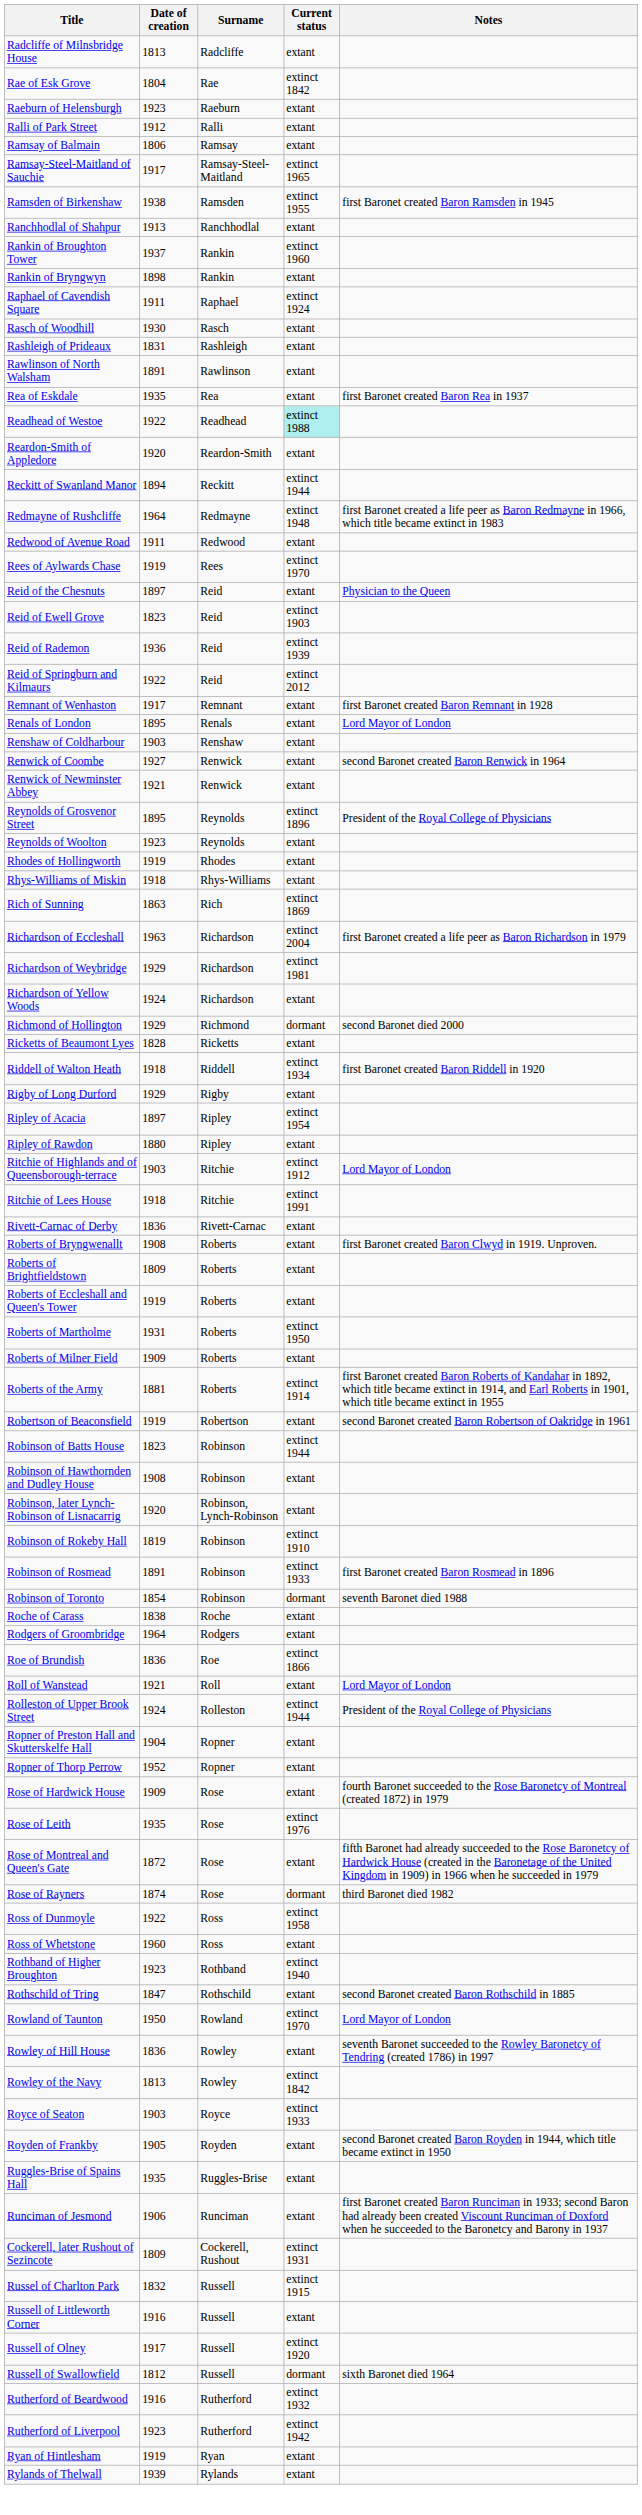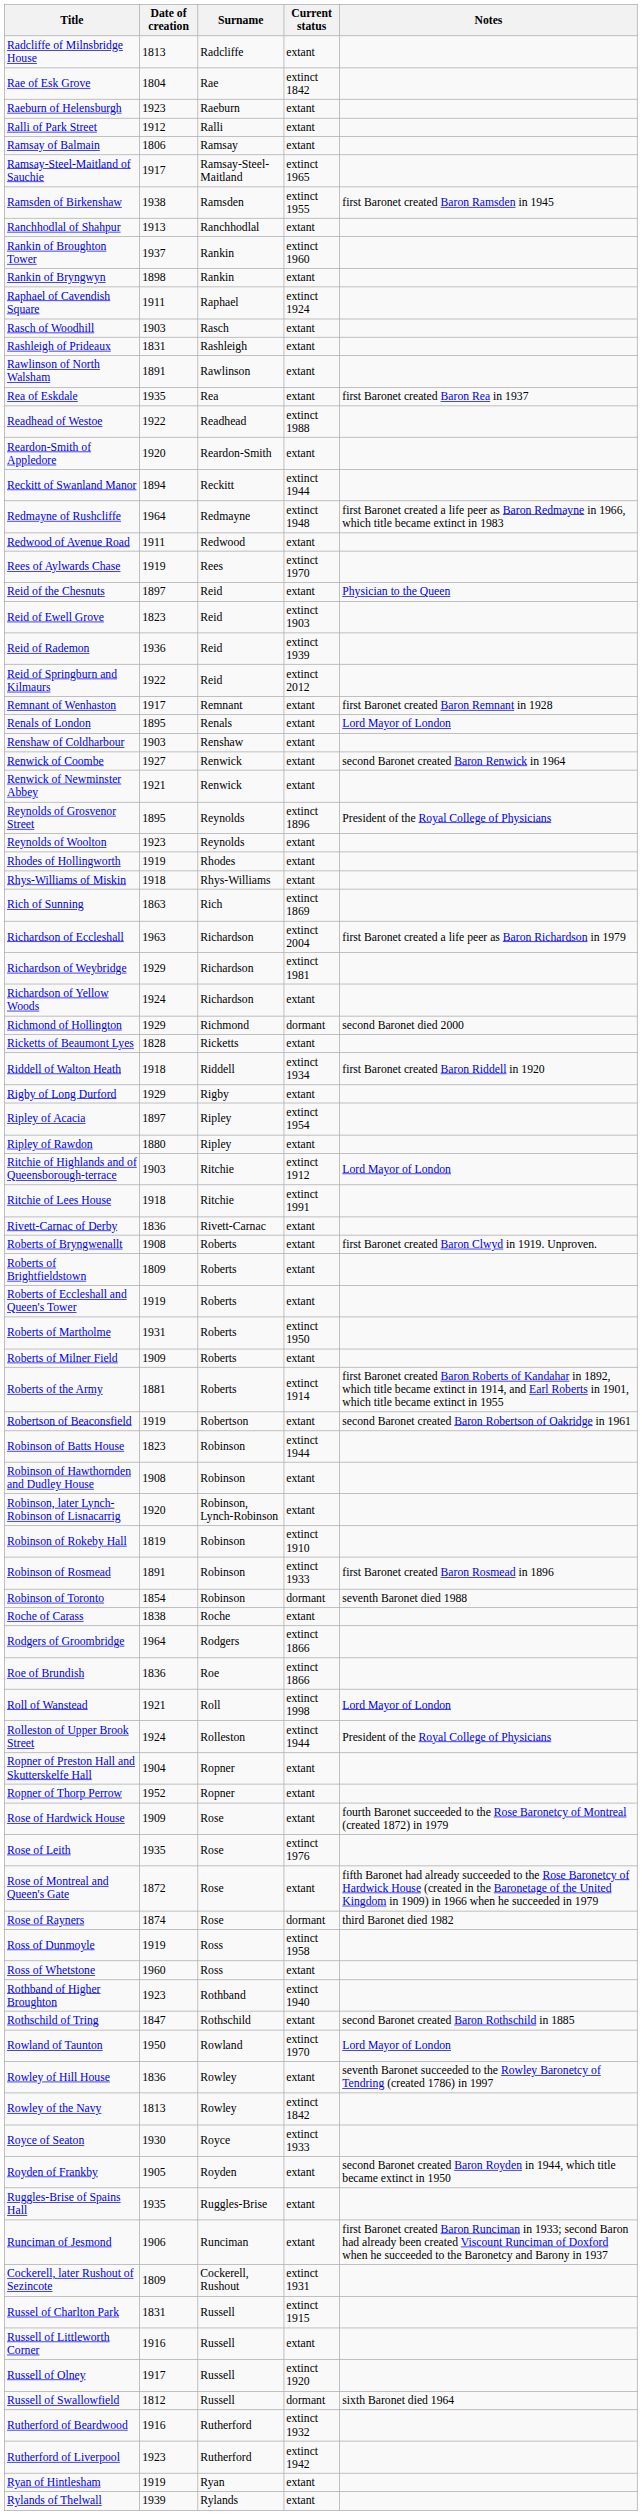 <table class="wikitable">
 <tr>
 <th>Title</th>
 <th>Date of creation</th>
 <th>Surname</th>
 <th>Current status</th>
 <th>Notes</th>
 </tr>
 <tr>
 <td><a href='#'>Radcliffe of Milnsbridge House</a></td>
 <td>1813</td>
 <td>Radcliffe</td>
 <td>extant</td>
 <td></td>
 </tr>
 <tr>
 <td><a href='#'>Rae of Esk Grove</a></td>
 <td>1804</td>
 <td>Rae</td>
 <td>extinct 1842</td>
 <td></td>
 </tr>
 <tr>
 <td><a href='#'>Raeburn of Helensburgh</a></td>
 <td>1923</td>
 <td>Raeburn</td>
 <td>extant</td>
 <td></td>
 </tr>
 <tr>
 <td><a href='#'>Ralli of Park Street</a></td>
 <td>1912</td>
 <td>Ralli</td>
 <td>extant</td>
 <td></td>
 </tr>
 <tr>
 <td><a href='#'>Ramsay of Balmain</a></td>
 <td>1806</td>
 <td>Ramsay</td>
 <td>extant</td>
 <td></td>
 </tr>
 <tr>
 <td><a href='#'>Ramsay-Steel-Maitland of Sauchie</a></td>
 <td>1917</td>
 <td>Ramsay-Steel-Maitland</td>
 <td>extinct 1965</td>
 <td></td>
 </tr>
 <tr>
 <td><a href='#'>Ramsden of Birkenshaw</a></td>
 <td>1938</td>
 <td>Ramsden</td>
 <td>extinct 1955</td>
 <td>first Baronet created <a href='#'>Baron Ramsden</a> in 1945</td>
 </tr>
 <tr>
 <td><a href='#'>Ranchhodlal of Shahpur</a></td>
 <td>1913</td>
 <td>Ranchhodlal</td>
 <td>extant</td>
 <td></td>
 </tr>
 <tr>
 <td><a href='#'>Rankin of Broughton Tower</a></td>
 <td>1937</td>
 <td>Rankin</td>
 <td>extinct 1960</td>
 <td></td>
 </tr>
 <tr>
 <td><a href='#'>Rankin of Bryngwyn</a></td>
 <td>1898</td>
 <td>Rankin</td>
 <td>extant</td>
 <td></td>
 </tr>
 <tr>
 <td><a href='#'>Raphael of Cavendish Square</a></td>
 <td>1911</td>
 <td>Raphael</td>
 <td>extinct 1924</td>
 <td></td>
 </tr>
 <tr>
 <td><a href='#'>Rasch of Woodhill</a></td>
-<td>1930</td>
+<td>1903</td>
 <td>Rasch</td>
 <td>extant</td>
 <td></td>
 </tr>
 <tr>
 <td><a href='#'>Rashleigh of Prideaux</a></td>
 <td>1831</td>
 <td>Rashleigh</td>
 <td>extant</td>
 <td></td>
 </tr>
 <tr>
 <td><a href='#'>Rawlinson of North Walsham</a></td>
 <td>1891</td>
 <td>Rawlinson</td>
 <td>extant</td>
 <td></td>
 </tr>
 <tr>
 <td><a href='#'>Rea of Eskdale</a></td>
 <td>1935</td>
 <td>Rea</td>
 <td>extant</td>
 <td>first Baronet created <a href='#'>Baron Rea</a> in 1937</td>
 </tr>
 <tr>
 <td><a href='#'>Readhead of Westoe</a></td>
 <td>1922</td>
 <td>Readhead</td>
-<td style="background: paleturquoise;">extinct 1988</td>
+<td>extinct 1988</td>
 <td></td>
 </tr>
 <tr>
 <td><a href='#'>Reardon-Smith of Appledore</a></td>
 <td>1920</td>
 <td>Reardon-Smith</td>
 <td>extant</td>
 <td></td>
 </tr>
 <tr>
 <td><a href='#'>Reckitt of Swanland Manor</a></td>
 <td>1894</td>
 <td>Reckitt</td>
 <td>extinct 1944</td>
 <td></td>
 </tr>
 <tr>
 <td><a href='#'>Redmayne of Rushcliffe</a></td>
 <td>1964</td>
 <td>Redmayne</td>
 <td>extinct 1948</td>
 <td>first Baronet created a life peer as <a href='#'>Baron Redmayne</a> in 1966, which title became extinct in 1983</td>
 </tr>
 <tr>
 <td><a href='#'>Redwood of Avenue Road</a></td>
 <td>1911</td>
 <td>Redwood</td>
 <td>extant</td>
 <td></td>
 </tr>
 <tr>
 <td><a href='#'>Rees of Aylwards Chase</a></td>
 <td>1919</td>
 <td>Rees</td>
 <td>extinct 1970</td>
 <td></td>
 </tr>
 <tr>
 <td><a href='#'>Reid of the Chesnuts</a></td>
 <td>1897</td>
 <td>Reid</td>
 <td>extant</td>
 <td><a href='#'>Physician to the Queen</a></td>
 </tr>
 <tr>
 <td><a href='#'>Reid of Ewell Grove</a></td>
 <td>1823</td>
 <td>Reid</td>
 <td>extinct 1903</td>
 <td></td>
 </tr>
 <tr>
 <td><a href='#'>Reid of Rademon</a></td>
 <td>1936</td>
 <td>Reid</td>
 <td>extinct 1939</td>
 <td></td>
 </tr>
 <tr>
 <td><a href='#'>Reid of Springburn and Kilmaurs</a></td>
 <td>1922</td>
 <td>Reid</td>
 <td>extinct 2012</td>
 <td></td>
 </tr>
 <tr>
 <td><a href='#'>Remnant of Wenhaston</a></td>
 <td>1917</td>
 <td>Remnant</td>
 <td>extant</td>
 <td>first Baronet created <a href='#'>Baron Remnant</a> in 1928</td>
 </tr>
 <tr>
 <td><a href='#'>Renals of London</a></td>
 <td>1895</td>
 <td>Renals</td>
 <td>extant</td>
 <td><a href='#'>Lord Mayor of London</a></td>
 </tr>
 <tr>
 <td><a href='#'>Renshaw of Coldharbour</a></td>
 <td>1903</td>
 <td>Renshaw</td>
 <td>extant</td>
 <td></td>
 </tr>
 <tr>
 <td><a href='#'>Renwick of Coombe</a></td>
 <td>1927</td>
 <td>Renwick</td>
 <td>extant</td>
 <td>second Baronet created <a href='#'>Baron Renwick</a> in 1964</td>
 </tr>
 <tr>
 <td><a href='#'>Renwick of Newminster Abbey</a></td>
 <td>1921</td>
 <td>Renwick</td>
 <td>extant</td>
 <td></td>
 </tr>
 <tr>
 <td><a href='#'>Reynolds of Grosvenor Street</a></td>
 <td>1895</td>
 <td>Reynolds</td>
 <td>extinct 1896</td>
 <td>President of the <a href='#'>Royal College of Physicians</a></td>
 </tr>
 <tr>
 <td><a href='#'>Reynolds of Woolton</a></td>
 <td>1923</td>
 <td>Reynolds</td>
 <td>extant</td>
 <td></td>
 </tr>
 <tr>
 <td><a href='#'>Rhodes of Hollingworth</a></td>
 <td>1919</td>
 <td>Rhodes</td>
 <td>extant</td>
 <td></td>
 </tr>
 <tr>
 <td><a href='#'>Rhys-Williams of Miskin</a></td>
 <td>1918</td>
 <td>Rhys-Williams</td>
 <td>extant</td>
 <td></td>
 </tr>
 <tr>
 <td><a href='#'>Rich of Sunning</a></td>
 <td>1863</td>
 <td>Rich</td>
 <td>extinct 1869</td>
 <td></td>
 </tr>
 <tr>
 <td><a href='#'>Richardson of Eccleshall</a></td>
 <td>1963</td>
 <td>Richardson</td>
 <td>extinct 2004</td>
 <td>first Baronet created a life peer as <a href='#'>Baron Richardson</a> in 1979</td>
 </tr>
 <tr>
 <td><a href='#'>Richardson of Weybridge</a></td>
 <td>1929</td>
 <td>Richardson</td>
 <td>extinct 1981</td>
 <td></td>
 </tr>
 <tr>
 <td><a href='#'>Richardson of Yellow Woods</a></td>
 <td>1924</td>
 <td>Richardson</td>
 <td>extant</td>
 <td></td>
 </tr>
 <tr>
 <td><a href='#'>Richmond of Hollington</a></td>
 <td>1929</td>
 <td>Richmond</td>
 <td>dormant</td>
 <td>second Baronet died 2000</td>
 </tr>
 <tr>
 <td><a href='#'>Ricketts of Beaumont Lyes</a></td>
 <td>1828</td>
 <td>Ricketts</td>
 <td>extant</td>
 <td></td>
 </tr>
 <tr>
 <td><a href='#'>Riddell of Walton Heath</a></td>
 <td>1918</td>
 <td>Riddell</td>
 <td>extinct 1934</td>
 <td>first Baronet created <a href='#'>Baron Riddell</a> in 1920</td>
 </tr>
 <tr>
 <td><a href='#'>Rigby of Long Durford</a></td>
 <td>1929</td>
 <td>Rigby</td>
 <td>extant</td>
 <td></td>
 </tr>
 <tr>
 <td><a href='#'>Ripley of Acacia</a></td>
 <td>1897</td>
 <td>Ripley</td>
 <td>extinct 1954</td>
 <td></td>
 </tr>
 <tr>
 <td><a href='#'>Ripley of Rawdon</a></td>
 <td>1880</td>
 <td>Ripley</td>
 <td>extant</td>
 <td></td>
 </tr>
 <tr>
 <td><a href='#'>Ritchie of Highlands and of Queensborough-terrace</a></td>
 <td>1903</td>
 <td>Ritchie</td>
 <td>extinct 1912</td>
 <td><a href='#'>Lord Mayor of London</a></td>
 </tr>
 <tr>
 <td><a href='#'>Ritchie of Lees House</a></td>
 <td>1918</td>
 <td>Ritchie</td>
 <td>extinct 1991</td>
 <td></td>
 </tr>
 <tr>
 <td><a href='#'>Rivett-Carnac of Derby</a></td>
 <td>1836</td>
 <td>Rivett-Carnac</td>
 <td>extant</td>
 <td></td>
 </tr>
 <tr>
 <td><a href='#'>Roberts of Bryngwenallt</a></td>
 <td>1908</td>
 <td>Roberts</td>
 <td>extant</td>
 <td>first Baronet created <a href='#'>Baron Clwyd</a> in 1919. Unproven.</td>
 </tr>
 <tr>
 <td><a href='#'>Roberts of Brightfieldstown</a></td>
 <td>1809</td>
 <td>Roberts</td>
 <td>extant</td>
 <td></td>
 </tr>
 <tr>
 <td><a href='#'>Roberts of Eccleshall and Queen's Tower</a></td>
 <td>1919</td>
 <td>Roberts</td>
 <td>extant</td>
 <td></td>
 </tr>
 <tr>
 <td><a href='#'>Roberts of Martholme</a></td>
 <td>1931</td>
 <td>Roberts</td>
 <td>extinct 1950</td>
 <td></td>
 </tr>
 <tr>
 <td><a href='#'>Roberts of Milner Field</a></td>
 <td>1909</td>
 <td>Roberts</td>
 <td>extant</td>
 <td></td>
 </tr>
 <tr>
 <td><a href='#'>Roberts of the Army</a></td>
 <td>1881</td>
 <td>Roberts</td>
 <td>extinct 1914</td>
 <td>first Baronet created <a href='#'>Baron Roberts of Kandahar</a> in 1892, which title became extinct in 1914, and <a href='#'>Earl Roberts</a> in 1901, which title became extinct in 1955</td>
 </tr>
 <tr>
 <td><a href='#'>Robertson of Beaconsfield</a></td>
 <td>1919</td>
 <td>Robertson</td>
 <td>extant</td>
 <td>second Baronet created <a href='#'>Baron Robertson of Oakridge</a> in 1961</td>
 </tr>
 <tr>
 <td><a href='#'>Robinson of Batts House</a></td>
 <td>1823</td>
 <td>Robinson</td>
 <td>extinct 1944</td>
 <td></td>
 </tr>
 <tr>
 <td><a href='#'>Robinson of Hawthornden and Dudley House</a></td>
 <td>1908</td>
 <td>Robinson</td>
 <td>extant</td>
 <td></td>
 </tr>
 <tr>
 <td><a href='#'>Robinson, later Lynch-Robinson of Lisnacarrig</a></td>
 <td>1920</td>
 <td>Robinson, Lynch-Robinson</td>
 <td>extant</td>
 <td></td>
 </tr>
 <tr>
 <td><a href='#'>Robinson of Rokeby Hall</a></td>
 <td>1819</td>
 <td>Robinson</td>
 <td>extinct 1910</td>
 <td></td>
 </tr>
 <tr>
 <td><a href='#'>Robinson of Rosmead</a></td>
 <td>1891</td>
 <td>Robinson</td>
 <td>extinct 1933</td>
 <td>first Baronet created <a href='#'>Baron Rosmead</a> in 1896</td>
 </tr>
 <tr>
 <td><a href='#'>Robinson of Toronto</a></td>
 <td>1854</td>
 <td>Robinson</td>
 <td>dormant</td>
 <td>seventh Baronet died 1988</td>
 </tr>
 <tr>
 <td><a href='#'>Roche of Carass</a></td>
 <td>1838</td>
 <td>Roche</td>
 <td>extant</td>
 <td></td>
 </tr>
 <tr>
 <td><a href='#'>Rodgers of Groombridge</a></td>
 <td>1964</td>
 <td>Rodgers</td>
-<td>extant</td>
+<td>extinct 1866</td>
 <td></td>
 </tr>
 <tr>
 <td><a href='#'>Roe of Brundish</a></td>
 <td>1836</td>
 <td>Roe</td>
 <td>extinct 1866</td>
 <td></td>
 </tr>
 <tr>
 <td><a href='#'>Roll of Wanstead</a></td>
 <td>1921</td>
 <td>Roll</td>
-<td>extant</td>
+<td>extinct 1998</td>
 <td><a href='#'>Lord Mayor of London</a></td>
 </tr>
 <tr>
 <td><a href='#'>Rolleston of Upper Brook Street</a></td>
 <td>1924</td>
 <td>Rolleston</td>
 <td>extinct 1944</td>
 <td>President of the <a href='#'>Royal College of Physicians</a></td>
 </tr>
 <tr>
 <td><a href='#'>Ropner of Preston Hall and Skutterskelfe Hall</a></td>
 <td>1904</td>
 <td>Ropner</td>
 <td>extant</td>
 <td></td>
 </tr>
 <tr>
 <td><a href='#'>Ropner of Thorp Perrow</a></td>
 <td>1952</td>
 <td>Ropner</td>
 <td>extant</td>
 <td></td>
 </tr>
 <tr>
 <td><a href='#'>Rose of Hardwick House</a></td>
 <td>1909</td>
 <td>Rose</td>
 <td>extant</td>
 <td>fourth Baronet succeeded to the <a href='#'>Rose Baronetcy of Montreal</a> (created 1872) in 1979</td>
 </tr>
 <tr>
 <td><a href='#'>Rose of Leith</a></td>
 <td>1935</td>
 <td>Rose</td>
 <td>extinct 1976</td>
 <td></td>
 </tr>
 <tr>
 <td><a href='#'>Rose of Montreal and Queen's Gate</a></td>
 <td>1872</td>
 <td>Rose</td>
 <td>extant</td>
 <td>fifth Baronet had already succeeded to the <a href='#'>Rose Baronetcy of Hardwick House</a> (created in the <a href='#'>Baronetage of the United Kingdom</a> in 1909) in 1966 when he succeeded in 1979</td>
 </tr>
 <tr>
 <td><a href='#'>Rose of Rayners</a></td>
 <td>1874</td>
 <td>Rose</td>
 <td>dormant</td>
 <td>third Baronet died 1982</td>
 </tr>
 <tr>
 <td><a href='#'>Ross of Dunmoyle</a></td>
-<td>1922</td>
+<td>1919</td>
 <td>Ross</td>
 <td>extinct 1958</td>
 <td></td>
 </tr>
 <tr>
 <td><a href='#'>Ross of Whetstone</a></td>
 <td>1960</td>
 <td>Ross</td>
 <td>extant</td>
 <td></td>
 </tr>
 <tr>
 <td><a href='#'>Rothband of Higher Broughton</a></td>
 <td>1923</td>
 <td>Rothband</td>
 <td>extinct 1940</td>
 <td></td>
 </tr>
 <tr>
 <td><a href='#'>Rothschild of Tring</a></td>
 <td>1847</td>
 <td>Rothschild</td>
 <td>extant</td>
 <td>second Baronet created <a href='#'>Baron Rothschild</a> in 1885</td>
 </tr>
 <tr>
 <td><a href='#'>Rowland of Taunton</a></td>
 <td>1950</td>
 <td>Rowland</td>
 <td>extinct 1970</td>
 <td><a href='#'>Lord Mayor of London</a></td>
 </tr>
 <tr>
 <td><a href='#'>Rowley of Hill House</a></td>
 <td>1836</td>
 <td>Rowley</td>
 <td>extant</td>
 <td>seventh Baronet succeeded to the <a href='#'>Rowley Baronetcy of Tendring</a> (created 1786) in 1997</td>
 </tr>
 <tr>
 <td><a href='#'>Rowley of the Navy</a></td>
 <td>1813</td>
 <td>Rowley</td>
 <td>extinct 1842</td>
 <td></td>
 </tr>
 <tr>
 <td><a href='#'>Royce of Seaton</a></td>
-<td>1903</td>
+<td>1930</td>
 <td>Royce</td>
 <td>extinct 1933</td>
 <td></td>
 </tr>
 <tr>
 <td><a href='#'>Royden of Frankby</a></td>
 <td>1905</td>
 <td>Royden</td>
 <td>extant</td>
 <td>second Baronet created <a href='#'>Baron Royden</a> in 1944, which title became extinct in 1950</td>
 </tr>
 <tr>
 <td><a href='#'>Ruggles-Brise of Spains Hall</a></td>
 <td>1935</td>
 <td>Ruggles-Brise</td>
 <td>extant</td>
 <td></td>
 </tr>
 <tr>
 <td><a href='#'>Runciman of Jesmond</a></td>
 <td>1906</td>
 <td>Runciman</td>
 <td>extant</td>
 <td>first Baronet created <a href='#'>Baron Runciman</a> in 1933; second Baron had already been created <a href='#'>Viscount Runciman of Doxford</a> when he succeeded to the Baronetcy and Barony in 1937</td>
 </tr>
 <tr>
 <td><a href='#'>Cockerell, later Rushout of Sezincote</a></td>
 <td>1809</td>
 <td>Cockerell, Rushout</td>
 <td>extinct 1931</td>
 <td></td>
 </tr>
 <tr>
 <td><a href='#'>Russel of Charlton Park</a></td>
-<td>1832</td>
+<td>1831</td>
 <td>Russell</td>
 <td>extinct 1915</td>
 <td></td>
 </tr>
 <tr>
 <td><a href='#'>Russell of Littleworth Corner</a></td>
 <td>1916</td>
 <td>Russell</td>
 <td>extant</td>
 <td></td>
 </tr>
 <tr>
 <td><a href='#'>Russell of Olney</a></td>
 <td>1917</td>
 <td>Russell</td>
 <td>extinct 1920</td>
 <td></td>
 </tr>
 <tr>
 <td><a href='#'>Russell of Swallowfield</a></td>
 <td>1812</td>
 <td>Russell</td>
 <td>dormant</td>
 <td>sixth Baronet died 1964</td>
 </tr>
 <tr>
 <td><a href='#'>Rutherford of Beardwood</a></td>
 <td>1916</td>
 <td>Rutherford</td>
 <td>extinct 1932</td>
 <td></td>
 </tr>
 <tr>
 <td><a href='#'>Rutherford of Liverpool</a></td>
 <td>1923</td>
 <td>Rutherford</td>
 <td>extinct 1942</td>
 <td></td>
 </tr>
 <tr>
 <td><a href='#'>Ryan of Hintlesham</a></td>
 <td>1919</td>
 <td>Ryan</td>
 <td>extant</td>
 <td></td>
 </tr>
 <tr>
 <td><a href='#'>Rylands of Thelwall</a></td>
 <td>1939</td>
 <td>Rylands</td>
 <td>extant</td>
 <td></td>
 </tr>
 </table>
